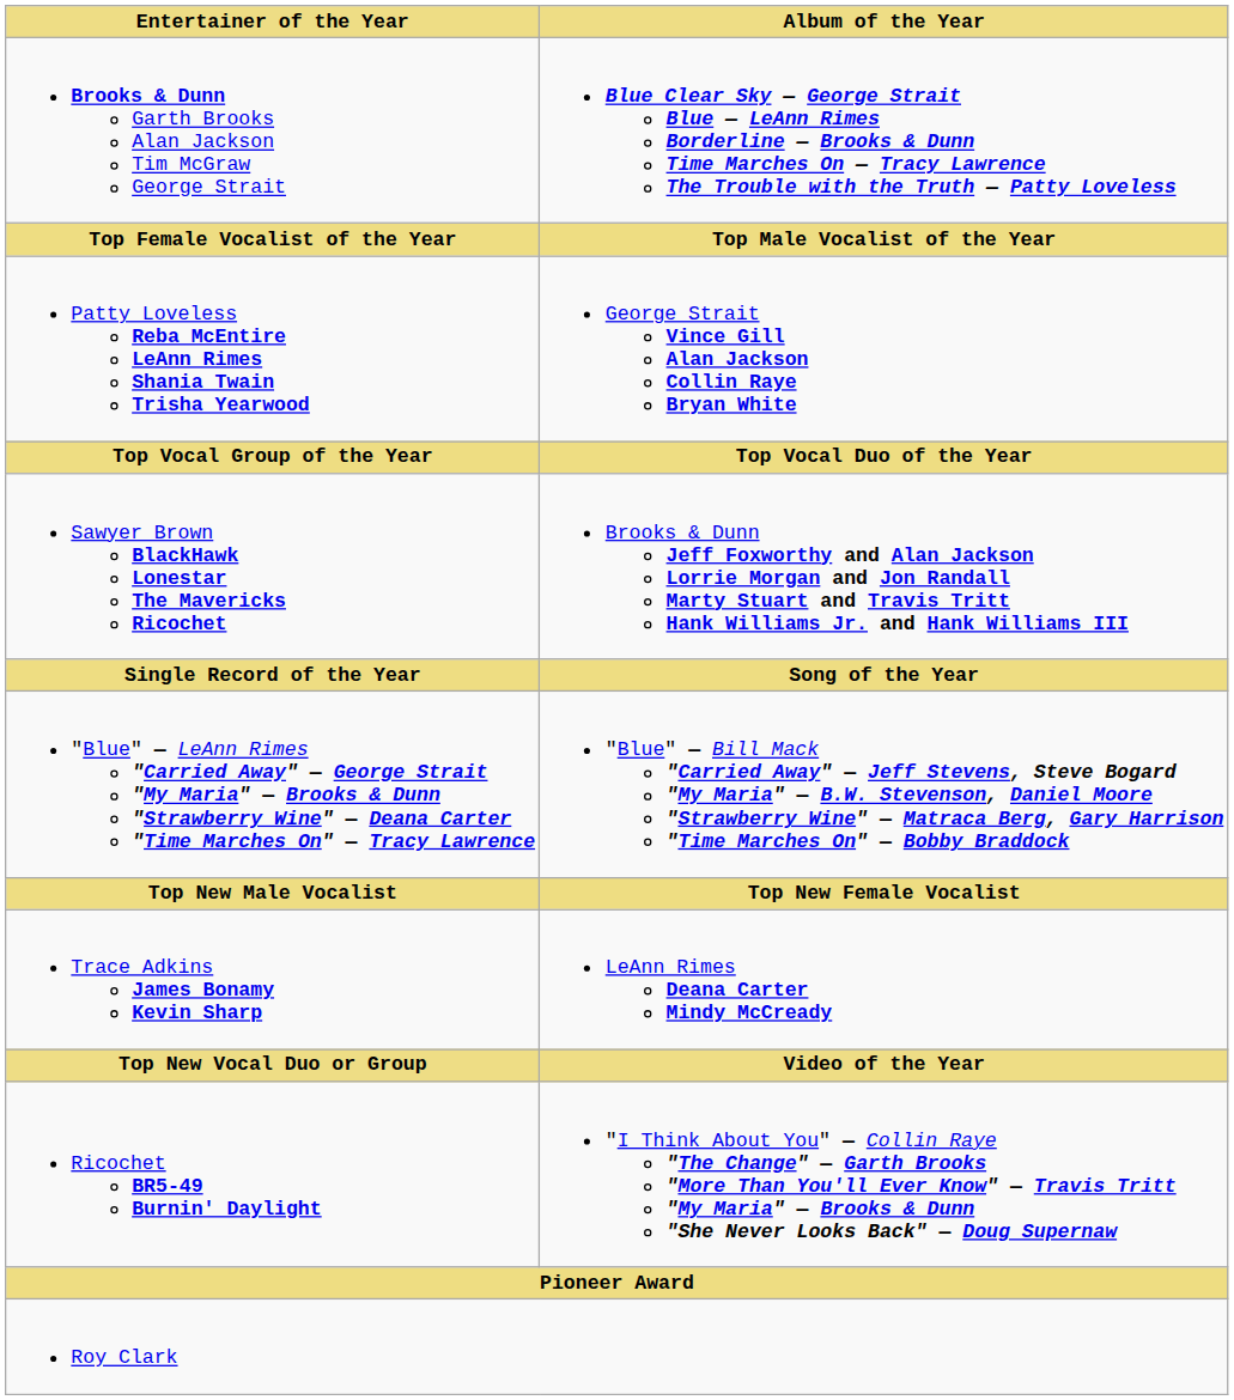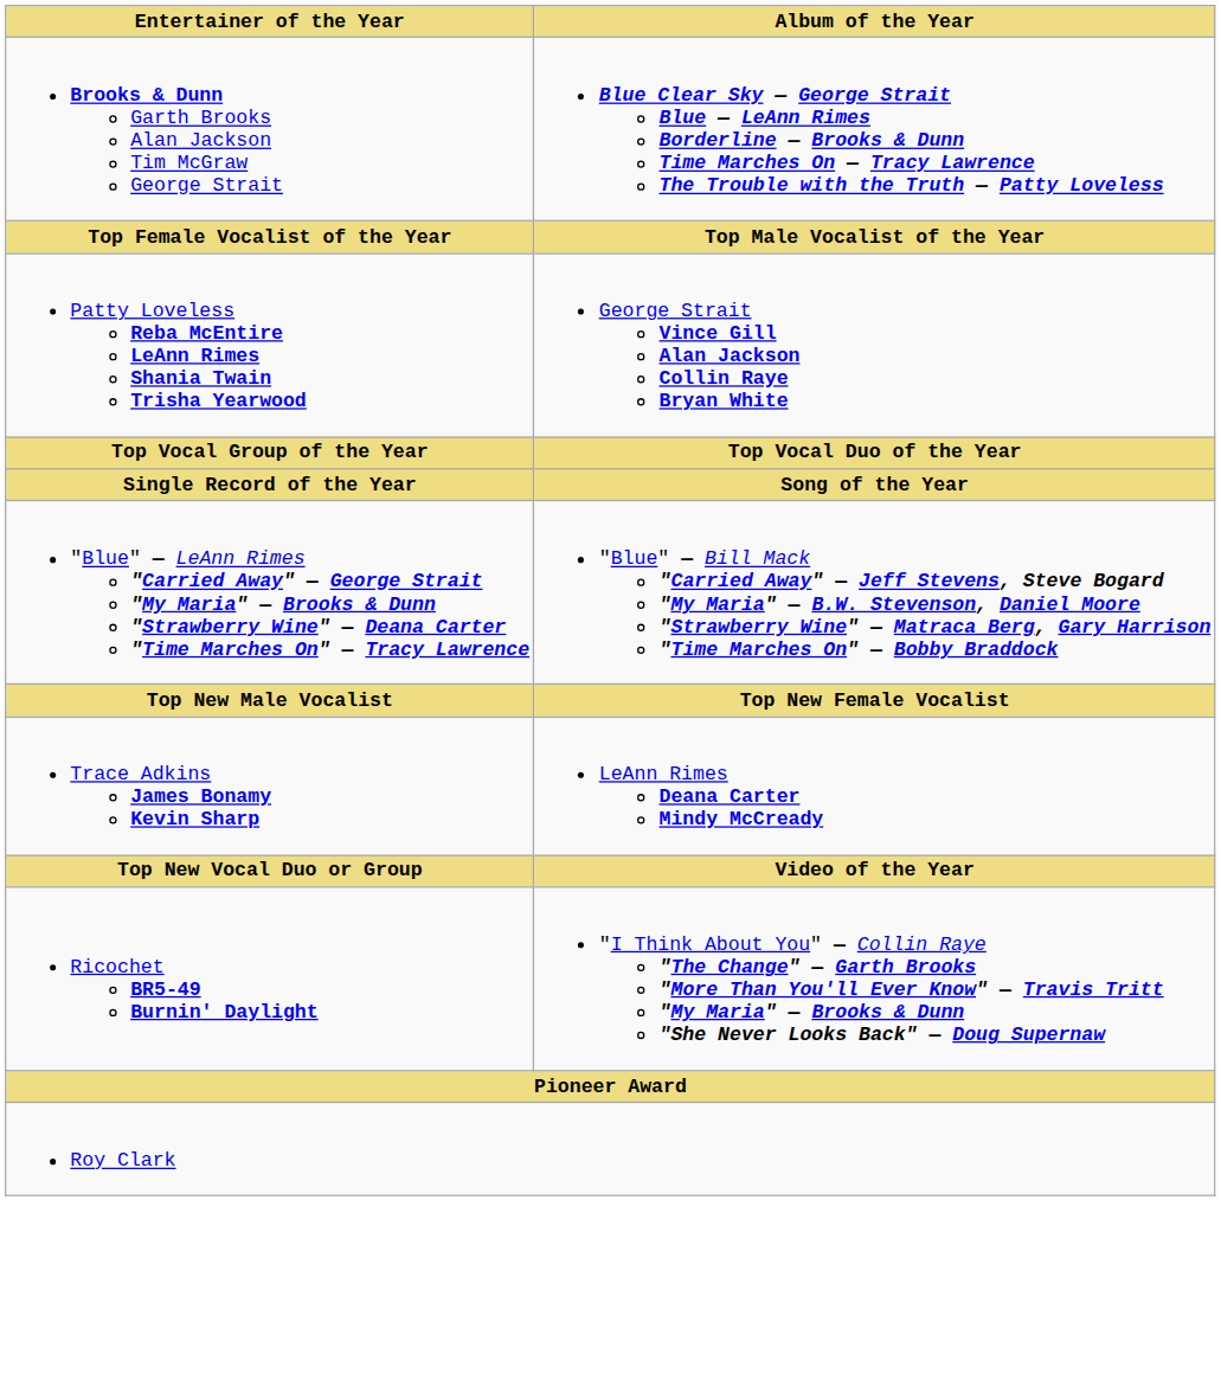 <table class="wikitable">
 <tr>
 <th style="background:#EEDD85; width=50%">Entertainer of the Year</th>
 <th style="background:#EEDD85; width=50%">Album of the Year</th>
 </tr>
 <tr>
 <td style="vertical-align:top"><br><ul><li><strong><a href='#'>Brooks & Dunn</a></strong><ul><li><a href='#'>Garth Brooks</a></li><li><a href='#'>Alan Jackson</a></li><li><a href='#'>Tim McGraw</a></li><li><a href='#'>George Strait</a></li></ul></li></ul></td>
 <td style="vertical-align:top"><br><ul><li><strong><em><a href='#'>Blue Clear Sky</a><em> — <a href='#'>George Strait</a><strong><ul><li></em><a href='#'>Blue</a><em> — <a href='#'>LeAnn Rimes</a></li><li></em><a href='#'>Borderline</a><em> — <a href='#'>Brooks & Dunn</a></li><li></em><a href='#'>Time Marches On</a><em> — <a href='#'>Tracy Lawrence</a></li><li></em><a href='#'>The Trouble with the Truth</a><em> — <a href='#'>Patty Loveless</a></li></ul></li></ul></td>
 </tr>
 <tr>
 <th style="background:#EEDD82; width=50%">Top Female Vocalist of the Year</th>
 <th style="background:#EEDD82; width=50%">Top Male Vocalist of the Year</th>
 </tr>
 <tr>
 <td style="vertical-align:top"><br><ul><li></strong><a href='#'>Patty Loveless</a><strong><ul><li><a href='#'>Reba McEntire</a></li><li><a href='#'>LeAnn Rimes</a></li><li><a href='#'>Shania Twain</a></li><li><a href='#'>Trisha Yearwood</a></li></ul></li></ul></td>
 <td style="vertical-align:top"><br><ul><li></strong><a href='#'>George Strait</a><strong><ul><li><a href='#'>Vince Gill</a></li><li><a href='#'>Alan Jackson</a></li><li><a href='#'>Collin Raye</a></li><li><a href='#'>Bryan White</a></li></ul></li></ul></td>
 </tr>
 <tr>
 <th style="background:#EEDD82; width=50%">Top Vocal Group of the Year</th>
 <th style="background:#EEDD82; width=50%">Top Vocal Duo of the Year</th>
-</tr>
-<tr>
-<td style="vertical-align:top"><br><ul><li></strong><a href='#'>Sawyer Brown</a><strong><ul><li><a href='#'>BlackHawk</a></li><li><a href='#'>Lonestar</a></li><li><a href='#'>The Mavericks</a></li><li><a href='#'>Ricochet</a></li></ul></li></ul></td>
-<td style="vertical-align:top"><br><ul><li></strong><a href='#'>Brooks & Dunn</a><strong><ul><li><a href='#'>Jeff Foxworthy</a> and <a href='#'>Alan Jackson</a></li><li><a href='#'>Lorrie Morgan</a> and <a href='#'>Jon Randall</a></li><li><a href='#'>Marty Stuart</a> and <a href='#'>Travis Tritt</a></li><li><a href='#'>Hank Williams Jr.</a> and <a href='#'>Hank Williams III</a></li></ul></li></ul></td>
 </tr>
 <tr>
 <th style="background:#EEDD82; width=50%">Single Record of the Year</th>
 <th style="background:#EEDD82; width=50%">Song of the Year</th>
 </tr>
 <tr>
 <td style="vertical-align:top"><br><ul><li></strong>"<a href='#'>Blue</a>"<strong> </em>—<em> </strong><a href='#'>LeAnn Rimes</a><strong><ul><li>"<a href='#'>Carried Away</a>" </em>—<em> <a href='#'>George Strait</a></li><li>"<a href='#'>My Maria</a>" </em>—<em> <a href='#'>Brooks & Dunn</a></li><li>"<a href='#'>Strawberry Wine</a>" </em>—<em> <a href='#'>Deana Carter</a></li><li>"<a href='#'>Time Marches On</a>" </em>—<em> <a href='#'>Tracy Lawrence</a></li></ul></li></ul></td>
 <td style="vertical-align:top"><br><ul><li></strong>"<a href='#'>Blue</a>"<strong> </em>—<em> </strong><a href='#'>Bill Mack</a><strong><ul><li>"<a href='#'>Carried Away</a>" </em>—<em> <a href='#'>Jeff Stevens</a>, Steve Bogard</li><li>"<a href='#'>My Maria</a>" </em>—<em> <a href='#'>B.W. Stevenson</a>, <a href='#'>Daniel Moore</a></li><li>"<a href='#'>Strawberry Wine</a>" </em>—<em> <a href='#'>Matraca Berg</a>, <a href='#'>Gary Harrison</a></li><li>"<a href='#'>Time Marches On</a>" </em>—<em> <a href='#'>Bobby Braddock</a></li></ul></li></ul></td>
 </tr>
 <tr>
 <th style="background:#EEDD82; width=50%">Top New Male Vocalist</th>
 <th style="background:#EEDD82; width=50%">Top New Female Vocalist</th>
 </tr>
 <tr>
 <td style="vertical-align:top"><br><ul><li></strong><a href='#'>Trace Adkins</a><strong><ul><li><a href='#'>James Bonamy</a></li><li><a href='#'>Kevin Sharp</a></li></ul></li></ul></td>
 <td style="vertical-align:top"><br><ul><li></strong><a href='#'>LeAnn Rimes</a><strong><ul><li><a href='#'>Deana Carter</a></li><li><a href='#'>Mindy McCready</a></li></ul></li></ul></td>
 </tr>
 <tr>
 <th style="background:#EEDD85; width=50%">Top New Vocal Duo or Group</th>
 <th style="background:#EEDD85; width=50%">Video of the Year</th>
 </tr>
 <tr>
 <td><br><ul><li></strong><a href='#'>Ricochet</a><strong><ul><li><a href='#'>BR5-49</a></li><li><a href='#'>Burnin' Daylight</a></li></ul></li></ul></td>
 <td><br><ul><li></strong>"<a href='#'>I Think About You</a>"<strong> </em>—<em> </strong><a href='#'>Collin Raye</a><strong><ul><li>"<a href='#'>The Change</a>" </em>—<em> <a href='#'>Garth Brooks</a></li><li>"<a href='#'>More Than You'll Ever Know</a>" </em>—<em> <a href='#'>Travis Tritt</a></li><li>"<a href='#'>My Maria</a>" </em>—<em> <a href='#'>Brooks & Dunn</a></li><li>"She Never Looks Back" </em>—<em> <a href='#'>Doug Supernaw</a></li></ul></li></ul></td>
 </tr>
 <tr>
 <th colspan="2" style="background:#EEDD82; width=50%">Pioneer Award</th>
 </tr>
 <tr>
 <td colspan="2"><br><ul><li></strong><a href='#'>Roy Clark</a><strong></li></ul></td>
 </tr>
 </table>
